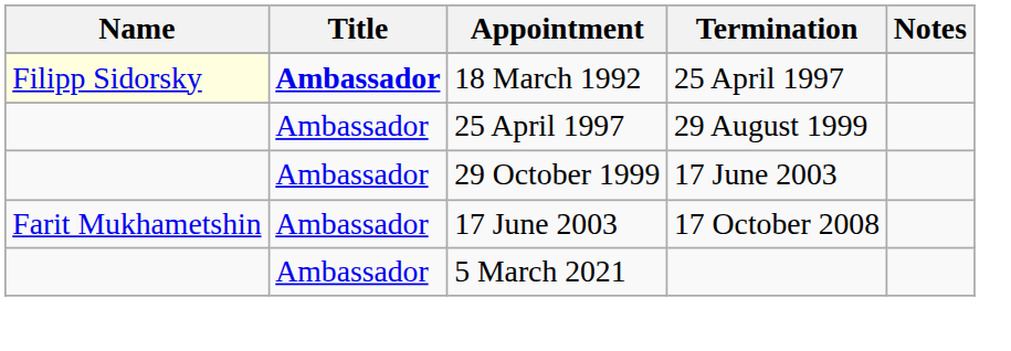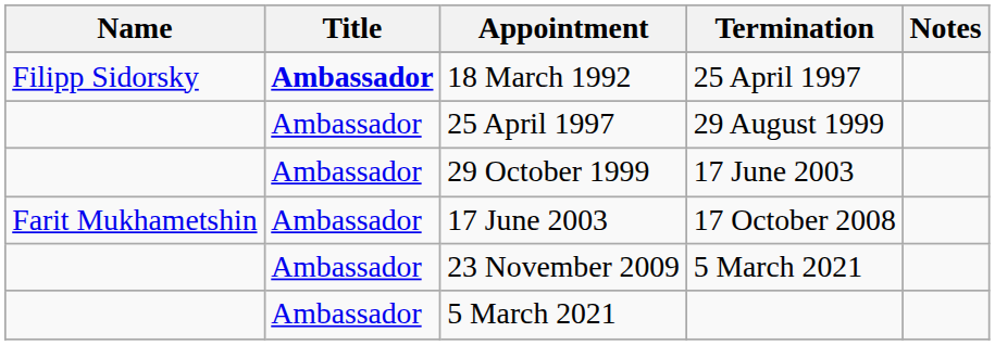 <table class="wikitable">
 <tr valign="middle">
 <th>Name</th>
 <th>Title</th>
 <th>Appointment</th>
 <th>Termination</th>
 <th>Notes</th>
 </tr>
 <tr>
 </tr>
 <tr>
-<td style="background: lightyellow;"><a href='#'>Filipp Sidorsky</a></td>
+<td><a href='#'>Filipp Sidorsky</a></td>
 <td><strong><a href='#'>Ambassador</a></strong></td>
 <td>18 March 1992</td>
 <td>25 April 1997</td>
 <td></td>
 </tr>
 <tr>
 <td></td>
 <td><a href='#'>Ambassador</a></td>
 <td>25 April 1997</td>
 <td>29 August 1999</td>
 <td></td>
 </tr>
 <tr>
 <td></td>
 <td><a href='#'>Ambassador</a></td>
 <td>29 October 1999</td>
 <td>17 June 2003</td>
 <td></td>
 </tr>
 <tr>
 <td><a href='#'>Farit Mukhametshin</a></td>
 <td><a href='#'>Ambassador</a></td>
 <td>17 June 2003</td>
 <td>17 October 2008</td>
 <td></td>
 </tr>
 <tr>
 <td></td>
 <td><a href='#'>Ambassador</a></td>
+<td>23 November 2009</td>
+<td>5 March 2021</td>
+<td></td>
+</tr>
+<tr>
+<td></td>
+<td><a href='#'>Ambassador</a></td>
 <td>5 March 2021</td>
 <td></td>
 </tr>
 </table>
